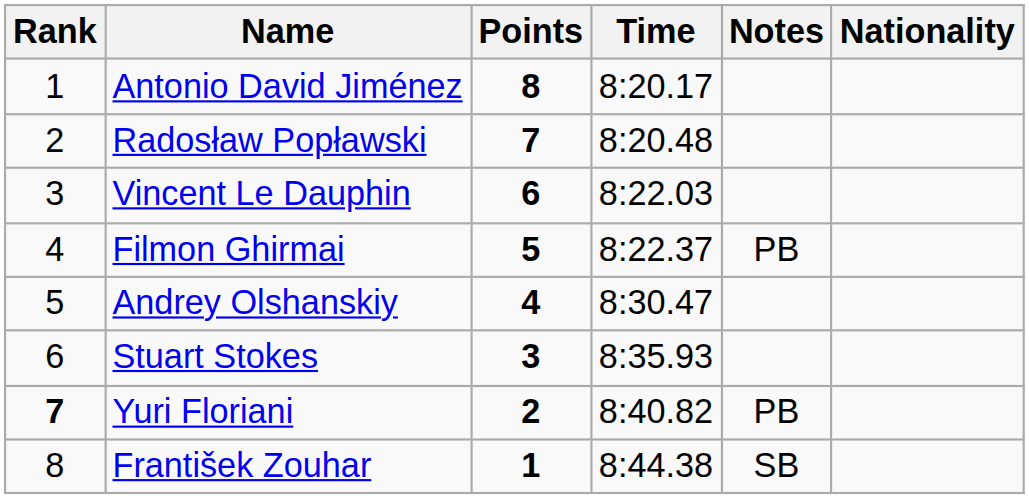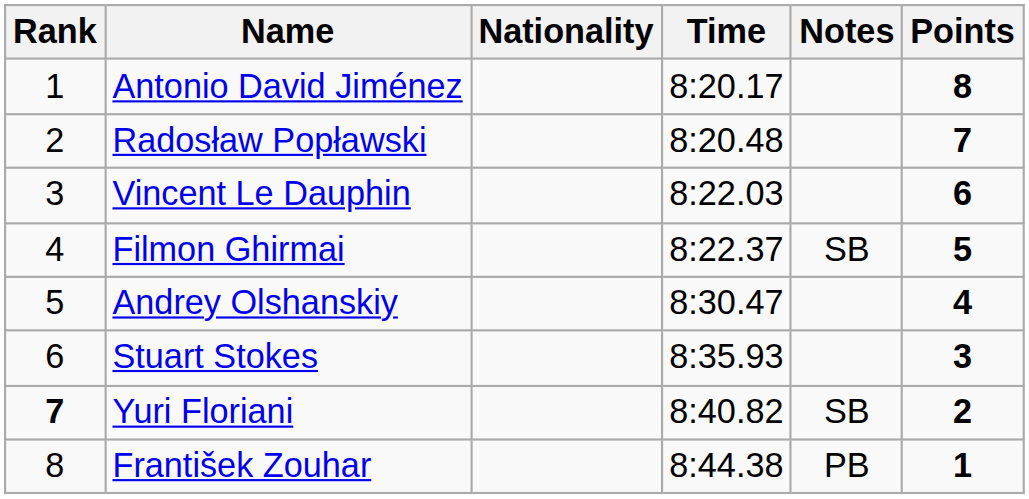 <table class="wikitable sortable" style="text-align:center">
 <tr>
 <th>Rank</th>
 <th>Name</th>
-<th>Points</th>
+<th>Nationality</th>
 <th>Time</th>
 <th>Notes</th>
-<th>Nationality</th>
+<th>Points</th>
 </tr>
 <tr>
 <td>1</td>
 <td align=left><a href='#'>Antonio David Jiménez</a></td>
-<td><strong>8</strong></td>
+<td align=left></td>
 <td>8:20.17</td>
 <td></td>
-<td align=left></td>
+<td><strong>8</strong></td>
 </tr>
 <tr>
 <td>2</td>
 <td align=left><a href='#'>Radosław Popławski</a></td>
-<td><strong>7</strong></td>
+<td align=left></td>
 <td>8:20.48</td>
 <td></td>
-<td align=left></td>
+<td><strong>7</strong></td>
 </tr>
 <tr>
 <td>3</td>
 <td align=left><a href='#'>Vincent Le Dauphin</a></td>
-<td><strong>6</strong></td>
+<td align=left></td>
 <td>8:22.03</td>
 <td></td>
-<td align=left></td>
+<td><strong>6</strong></td>
 </tr>
 <tr>
 <td>4</td>
 <td align=left><a href='#'>Filmon Ghirmai</a></td>
+<td align=left></td>
+<td>8:22.37</td>
+<td>SB</td>
 <td><strong>5</strong></td>
-<td>8:22.37</td>
-<td>PB</td>
-<td align=left></td>
 </tr>
 <tr>
 <td>5</td>
 <td align=left><a href='#'>Andrey Olshanskiy</a></td>
-<td><strong>4</strong></td>
+<td align=left></td>
 <td>8:30.47</td>
 <td></td>
-<td align=left></td>
+<td><strong>4</strong></td>
 </tr>
 <tr>
 <td>6</td>
 <td align=left><a href='#'>Stuart Stokes</a></td>
-<td><strong>3</strong></td>
+<td align=left></td>
 <td>8:35.93</td>
 <td></td>
-<td align=left></td>
+<td><strong>3</strong></td>
 </tr>
 <tr>
 <td><strong>7</strong></td>
 <td align=left><a href='#'>Yuri Floriani</a></td>
+<td align=left></td>
+<td>8:40.82</td>
+<td>SB</td>
 <td><strong>2</strong></td>
-<td>8:40.82</td>
-<td>PB</td>
-<td align=left></td>
 </tr>
 <tr>
 <td>8</td>
 <td align=left><a href='#'>František Zouhar</a></td>
+<td align=left></td>
+<td>8:44.38</td>
+<td>PB</td>
 <td><strong>1</strong></td>
-<td>8:44.38</td>
-<td>SB</td>
-<td align=left></td>
 </tr>
 </table>
